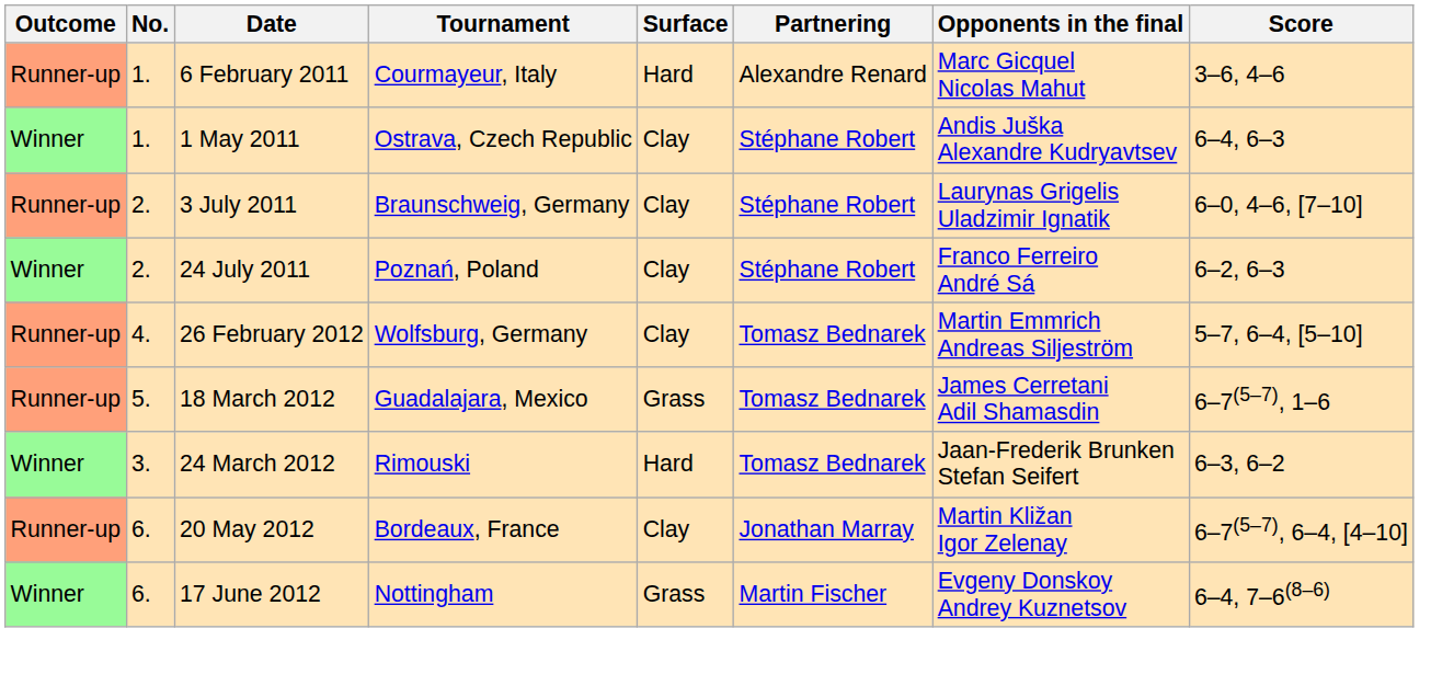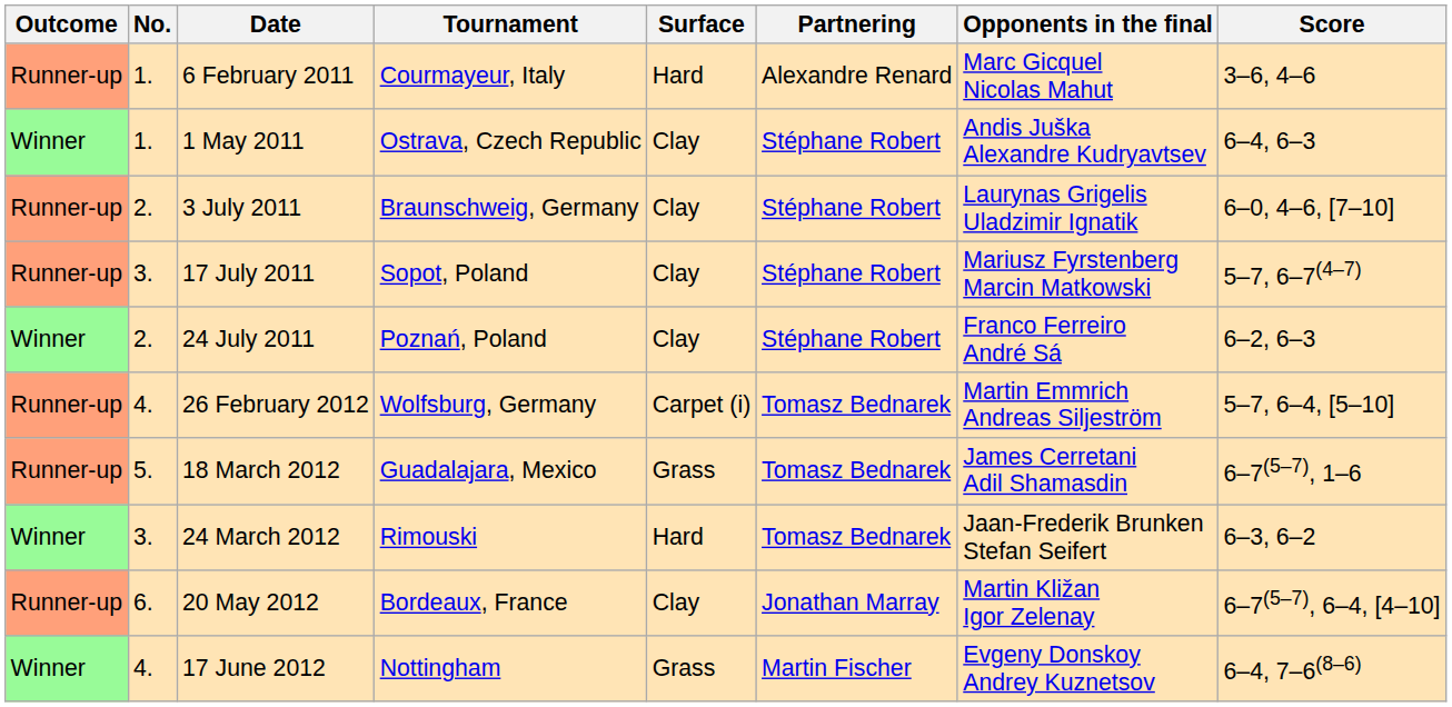 <table class=wikitable style=font-size:97%>
 <tr>
 <th>Outcome</th>
 <th>No.</th>
 <th>Date</th>
 <th>Tournament</th>
 <th>Surface</th>
 <th>Partnering</th>
 <th>Opponents in the final</th>
 <th>Score</th>
 </tr>
 <tr bgcolor="moccasin">
 <td bgcolor=FFA07A>Runner-up</td>
 <td>1.</td>
 <td>6 February 2011</td>
 <td><a href='#'>Courmayeur</a>, Italy</td>
 <td>Hard</td>
 <td> Alexandre Renard</td>
 <td> <a href='#'>Marc Gicquel</a><br> <a href='#'>Nicolas Mahut</a></td>
 <td>3–6, 4–6</td>
 </tr>
 <tr bgcolor="moccasin">
 <td bgcolor=98FB98>Winner</td>
 <td>1.</td>
 <td>1 May 2011</td>
 <td><a href='#'>Ostrava</a>, Czech Republic</td>
 <td>Clay</td>
 <td> <a href='#'>Stéphane Robert</a></td>
 <td> <a href='#'>Andis Juška</a><br> <a href='#'>Alexandre Kudryavtsev</a></td>
 <td>6–4, 6–3</td>
 </tr>
 <tr bgcolor="moccasin">
 <td bgcolor=FFA07A>Runner-up</td>
 <td>2.</td>
 <td>3 July 2011</td>
 <td><a href='#'>Braunschweig</a>, Germany</td>
 <td>Clay</td>
 <td> <a href='#'>Stéphane Robert</a></td>
 <td> <a href='#'>Laurynas Grigelis</a> <br> <a href='#'>Uladzimir Ignatik</a></td>
 <td>6–0, 4–6, [7–10]</td>
 </tr>
 <tr bgcolor="moccasin">
+<td bgcolor=FFA07A>Runner-up</td>
+<td>3.</td>
+<td>17 July 2011</td>
+<td><a href='#'>Sopot</a>, Poland</td>
+<td>Clay</td>
+<td> <a href='#'>Stéphane Robert</a></td>
+<td> <a href='#'>Mariusz Fyrstenberg</a><br> <a href='#'>Marcin Matkowski</a></td>
+<td>5–7, 6–7<sup>(4–7)</sup></td>
+</tr>
+<tr bgcolor="moccasin">
 <td bgcolor=98FB98>Winner</td>
 <td>2.</td>
 <td>24 July 2011</td>
 <td><a href='#'>Poznań</a>, Poland</td>
 <td>Clay</td>
 <td> <a href='#'>Stéphane Robert</a></td>
 <td> <a href='#'>Franco Ferreiro</a><br> <a href='#'>André Sá</a></td>
 <td>6–2, 6–3</td>
 </tr>
 <tr bgcolor="moccasin">
 <td bgcolor=FFA07A>Runner-up</td>
 <td>4.</td>
 <td>26 February 2012</td>
 <td><a href='#'>Wolfsburg</a>, Germany</td>
-<td>Clay</td>
+<td>Carpet (i)</td>
 <td> <a href='#'>Tomasz Bednarek</a></td>
 <td> <a href='#'>Martin Emmrich</a><br> <a href='#'>Andreas Siljeström</a></td>
 <td>5–7, 6–4, [5–10]</td>
 </tr>
 <tr bgcolor="moccasin">
 <td bgcolor=FFA07A>Runner-up</td>
 <td>5.</td>
 <td>18 March 2012</td>
 <td><a href='#'>Guadalajara</a>, Mexico</td>
 <td>Grass</td>
 <td> <a href='#'>Tomasz Bednarek</a></td>
 <td> <a href='#'>James Cerretani</a> <br> <a href='#'>Adil Shamasdin</a></td>
 <td>6–7<sup>(5–7)</sup>, 1–6</td>
 </tr>
 <tr bgcolor="moccasin">
 <td bgcolor=98FB98>Winner</td>
 <td>3.</td>
 <td>24 March 2012</td>
 <td><a href='#'>Rimouski</a></td>
 <td>Hard</td>
 <td> <a href='#'>Tomasz Bednarek</a></td>
 <td> Jaan-Frederik Brunken <br>  Stefan Seifert</td>
 <td>6–3, 6–2</td>
 </tr>
 <tr bgcolor="moccasin">
 <td bgcolor=FFA07A>Runner-up</td>
 <td>6.</td>
 <td>20 May 2012</td>
 <td><a href='#'>Bordeaux</a>, France</td>
 <td>Clay</td>
 <td> <a href='#'>Jonathan Marray</a></td>
 <td> <a href='#'>Martin Kližan</a> <br> <a href='#'>Igor Zelenay</a></td>
 <td>6–7<sup>(5–7)</sup>, 6–4, [4–10]</td>
 </tr>
 <tr bgcolor="moccasin">
 <td bgcolor=98FB98>Winner</td>
-<td>6.</td>
+<td>4.</td>
 <td>17 June 2012</td>
 <td><a href='#'>Nottingham</a></td>
 <td>Grass</td>
 <td> <a href='#'>Martin Fischer</a></td>
 <td> <a href='#'>Evgeny Donskoy</a><br>  <a href='#'>Andrey Kuznetsov</a></td>
 <td>6–4, 7–6<sup>(8–6)</sup></td>
 </tr>
 </table>
